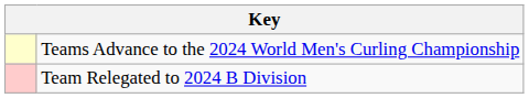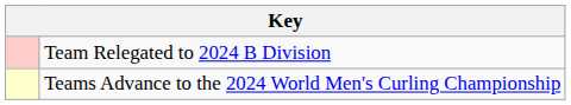 <table class="wikitable" style="text-align: center;">
 <tr>
 <th colspan=2>Key</th>
 </tr>
 <tr>
+<td style="background:#ffcccc; width:20px;"></td>
+<td align=left>Team Relegated to <a href='#'>2024 B Division</a></td>
+</tr>
+<tr>
 <td style="background:#ffffcc; width:20px;"></td>
 <td align=left>Teams Advance to the <a href='#'>2024 World Men's Curling Championship</a></td>
 </tr>
-<tr>
-<td style="background:#ffcccc; width:20px;"></td>
-<td align=left>Team Relegated to <a href='#'>2024 B Division</a></td>
-</tr>
 </table>
